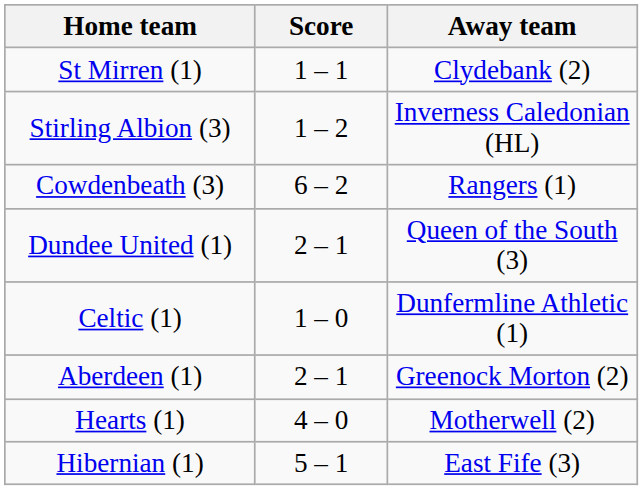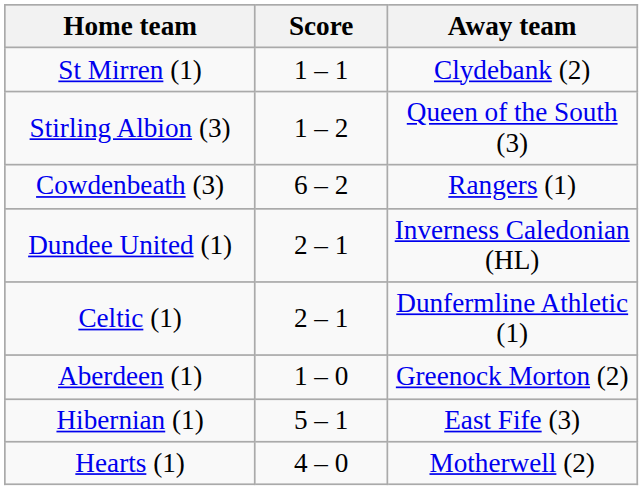 <table class="wikitable" style="text-align: center">
 <tr>
 <th width=140>Home team</th>
 <th width=70>Score</th>
 <th width=140>Away team</th>
 </tr>
 <tr>
 <td><a href='#'>St Mirren</a> (1)</td>
 <td>1 – 1</td>
 <td><a href='#'>Clydebank</a> (2)</td>
 </tr>
 <tr>
 <td><a href='#'>Stirling Albion</a> (3)</td>
 <td>1 – 2</td>
-<td><a href='#'>Inverness Caledonian</a> (HL)</td>
+<td><a href='#'>Queen of the South</a> (3)</td>
 </tr>
 <tr>
 <td><a href='#'>Cowdenbeath</a> (3)</td>
 <td>6 – 2</td>
 <td><a href='#'>Rangers</a> (1)</td>
 </tr>
 <tr>
 <td><a href='#'>Dundee United</a> (1)</td>
 <td>2 – 1</td>
-<td><a href='#'>Queen of the South</a> (3)</td>
+<td><a href='#'>Inverness Caledonian</a> (HL)</td>
 </tr>
 <tr>
 <td><a href='#'>Celtic</a> (1)</td>
-<td>1 – 0</td>
+<td>2 – 1</td>
 <td><a href='#'>Dunfermline Athletic</a> (1)</td>
 </tr>
 <tr>
 <td><a href='#'>Aberdeen</a> (1)</td>
-<td>2 – 1</td>
+<td>1 – 0</td>
 <td><a href='#'>Greenock Morton</a> (2)</td>
+</tr>
+<tr>
+<td><a href='#'>Hibernian</a> (1)</td>
+<td>5 – 1</td>
+<td><a href='#'>East Fife</a> (3)</td>
 </tr>
 <tr>
 <td><a href='#'>Hearts</a> (1)</td>
 <td>4 – 0</td>
 <td><a href='#'>Motherwell</a> (2)</td>
 </tr>
-<tr>
-<td><a href='#'>Hibernian</a> (1)</td>
-<td>5 – 1</td>
-<td><a href='#'>East Fife</a> (3)</td>
-</tr>
 </table>
